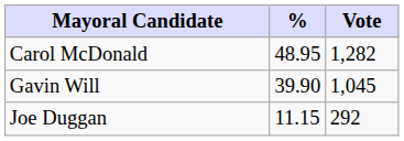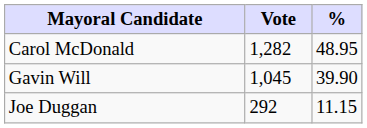 <table class="wikitable">
 <tr>
 <th style="background:#ddf; width:200px;">Mayoral Candidate</th>
+<th style="background:#ddf; width:50px;">Vote</th>
 <th style="background:#ddf; width:30px;">%</th>
-<th style="background:#ddf; width:50px;">Vote</th>
 </tr>
 <tr>
 <td>Carol McDonald</td>
+<td>1,282</td>
 <td>48.95</td>
-<td>1,282</td>
 </tr>
 <tr>
 <td>Gavin Will</td>
+<td>1,045</td>
 <td>39.90</td>
-<td>1,045</td>
 </tr>
 <tr>
 <td>Joe Duggan</td>
+<td>292</td>
 <td>11.15</td>
-<td>292</td>
 </tr>
 </table>
